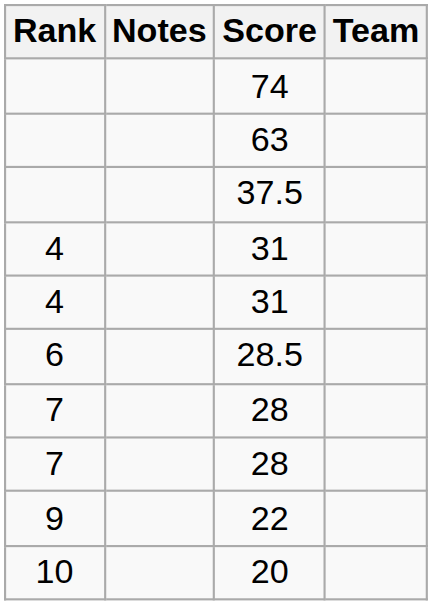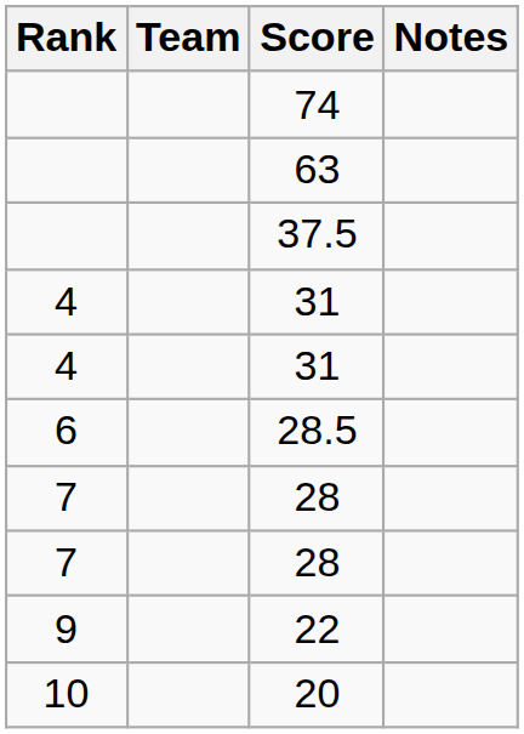 <table class="wikitable sortable" style="text-align:center">
 <tr>
 <th>Rank</th>
+<th>Team</th>
+<th>Score</th>
 <th>Notes</th>
-<th>Score</th>
-<th>Team</th>
 </tr>
 <tr>
 <td></td>
 <td></td>
 <td>74</td>
 <td></td>
 </tr>
 <tr>
 <td></td>
 <td></td>
 <td>63</td>
 <td></td>
 </tr>
 <tr>
 <td></td>
 <td></td>
 <td>37.5</td>
 <td></td>
 </tr>
 <tr>
 <td>4</td>
 <td></td>
 <td>31</td>
 <td></td>
 </tr>
 <tr>
 <td>4</td>
 <td></td>
 <td>31</td>
 <td></td>
 </tr>
 <tr>
 <td>6</td>
 <td></td>
 <td>28.5</td>
 <td></td>
 </tr>
 <tr>
 <td>7</td>
 <td></td>
 <td>28</td>
 <td></td>
 </tr>
 <tr>
 <td>7</td>
 <td></td>
 <td>28</td>
 <td></td>
 </tr>
 <tr>
 <td>9</td>
 <td></td>
 <td>22</td>
 <td></td>
 </tr>
 <tr>
 <td>10</td>
 <td></td>
 <td>20</td>
 <td></td>
 </tr>
 </table>
